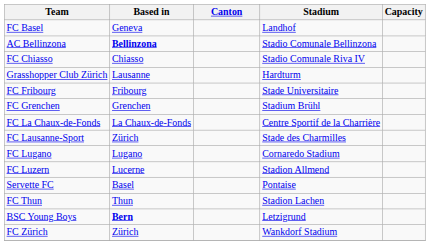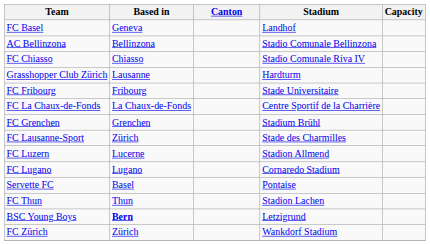 <table class="wikitable sortable" style="text-align: left;">
 <tr>
 <th>Team</th>
 <th>Based in</th>
 <th width="100"><a href='#'>Canton</a></th>
 <th>Stadium</th>
 <th>Capacity</th>
 </tr>
 <tr>
 <td><a href='#'>FC Basel</a></td>
 <td><a href='#'>Geneva</a></td>
 <td></td>
 <td><a href='#'>Landhof</a></td>
 <td></td>
 </tr>
 <tr>
 <td><a href='#'>AC Bellinzona</a></td>
-<td><strong><a href='#'>Bellinzona</a></strong></td>
+<td><a href='#'>Bellinzona</a></td>
 <td></td>
 <td><a href='#'>Stadio Comunale Bellinzona</a></td>
 <td></td>
 </tr>
 <tr>
 <td><a href='#'>FC Chiasso</a></td>
 <td><a href='#'>Chiasso</a></td>
 <td></td>
 <td><a href='#'>Stadio Comunale Riva IV</a></td>
 <td></td>
 </tr>
 <tr>
 <td><a href='#'>Grasshopper Club Zürich</a></td>
 <td><a href='#'>Lausanne</a></td>
 <td></td>
 <td><a href='#'>Hardturm</a></td>
 <td></td>
 </tr>
 <tr>
 <td><a href='#'>FC Fribourg</a></td>
 <td><a href='#'>Fribourg</a></td>
 <td></td>
 <td><a href='#'>Stade Universitaire</a></td>
 <td></td>
 </tr>
 <tr>
+<td><a href='#'>FC La Chaux-de-Fonds</a></td>
+<td><a href='#'>La Chaux-de-Fonds</a></td>
+<td></td>
+<td><a href='#'>Centre Sportif de la Charrière</a></td>
+<td></td>
+</tr>
+<tr>
 <td><a href='#'>FC Grenchen</a></td>
 <td><a href='#'>Grenchen</a></td>
 <td></td>
 <td><a href='#'>Stadium Brühl</a></td>
-<td></td>
-</tr>
-<tr>
-<td><a href='#'>FC La Chaux-de-Fonds</a></td>
-<td><a href='#'>La Chaux-de-Fonds</a></td>
-<td></td>
-<td><a href='#'>Centre Sportif de la Charrière</a></td>
 <td></td>
 </tr>
 <tr>
 <td><a href='#'>FC Lausanne-Sport</a></td>
 <td><a href='#'>Zürich</a></td>
 <td></td>
 <td><a href='#'>Stade des Charmilles</a></td>
 <td></td>
 </tr>
 <tr>
+<td><a href='#'>FC Luzern</a></td>
+<td><a href='#'>Lucerne</a></td>
+<td></td>
+<td><a href='#'>Stadion Allmend</a></td>
+<td></td>
+</tr>
+<tr>
 <td><a href='#'>FC Lugano</a></td>
 <td><a href='#'>Lugano</a></td>
 <td></td>
 <td><a href='#'>Cornaredo Stadium</a></td>
-<td></td>
-</tr>
-<tr>
-<td><a href='#'>FC Luzern</a></td>
-<td><a href='#'>Lucerne</a></td>
-<td></td>
-<td><a href='#'>Stadion Allmend</a></td>
 <td></td>
 </tr>
 <tr>
 <td><a href='#'>Servette FC</a></td>
 <td><a href='#'>Basel</a></td>
 <td></td>
 <td><a href='#'>Pontaise</a></td>
 <td></td>
 </tr>
 <tr>
 <td><a href='#'>FC Thun</a></td>
 <td><a href='#'>Thun</a></td>
 <td></td>
 <td><a href='#'>Stadion Lachen</a></td>
 <td></td>
 </tr>
 <tr>
 <td><a href='#'>BSC Young Boys</a></td>
 <td><strong><a href='#'>Bern</a></strong></td>
 <td></td>
 <td><a href='#'>Letzigrund</a></td>
 <td></td>
 </tr>
 <tr>
 <td><a href='#'>FC Zürich</a></td>
 <td><a href='#'>Zürich</a></td>
 <td></td>
 <td><a href='#'>Wankdorf Stadium</a></td>
 <td></td>
 </tr>
 <tr>
 </tr>
 </table>
